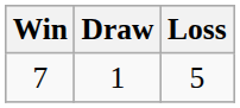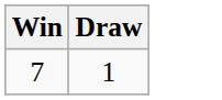 <table class="wikitable">
 <tr>
 <th>Win</th>
 <th>Draw</th>
-<th>Loss</th>
 </tr>
 <tr>
 <td align=center>7</td>
 <td align=center>1</td>
-<td align=center>5</td>
 </tr>
 </table>
